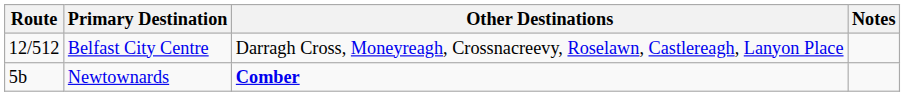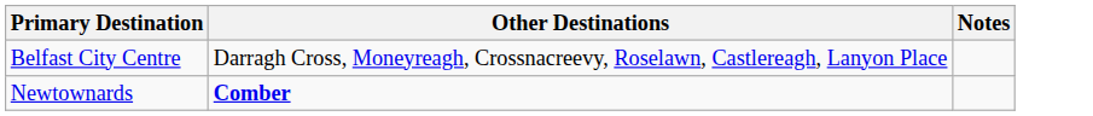 <table class="wikitable sortable">
 <tr>
-<th>Route</th>
 <th>Primary Destination</th>
 <th>Other Destinations</th>
 <th>Notes</th>
 </tr>
 <tr>
-<td>12/512</td>
 <td><a href='#'>Belfast City Centre</a></td>
 <td>Darragh Cross, <a href='#'>Moneyreagh</a>, Crossnacreevy, <a href='#'>Roselawn</a>, <a href='#'>Castlereagh</a>, <a href='#'>Lanyon Place</a></td>
 <td></td>
 </tr>
 <tr>
-<td>5b</td>
 <td><a href='#'>Newtownards</a></td>
 <td><strong><a href='#'>Comber</a></strong></td>
 <td></td>
 </tr>
 </table>
